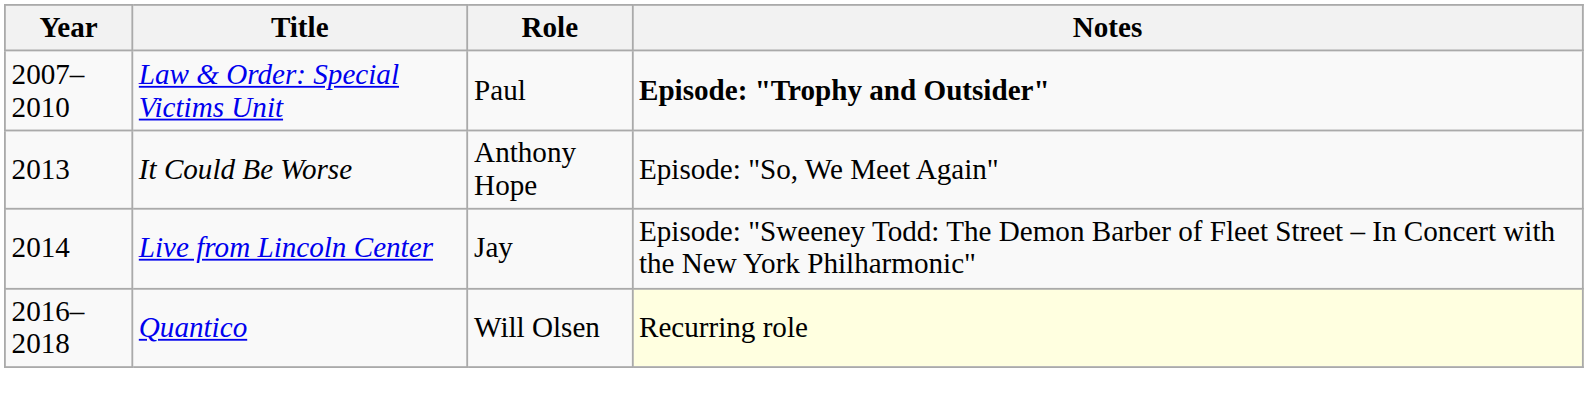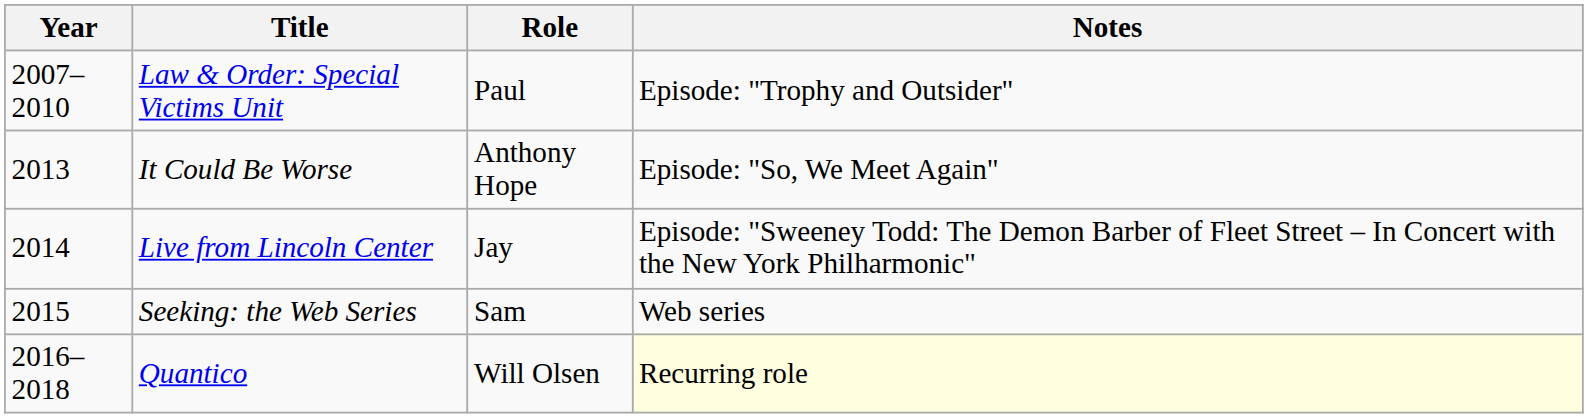 <table class="wikitable sortable">
 <tr>
 <th>Year</th>
 <th>Title</th>
 <th>Role</th>
 <th class="unsortable">Notes</th>
 </tr>
 <tr>
 <td>2007–2010</td>
 <td><em><a href='#'>Law & Order: Special Victims Unit</a></em></td>
 <td>Paul</td>
-<td><strong>Episode: "Trophy and Outsider"</strong></td>
+<td>Episode: "Trophy and Outsider"</td>
 </tr>
 <tr>
 <td>2013</td>
 <td><em>It Could Be Worse</em></td>
 <td>Anthony Hope</td>
 <td>Episode: "So, We Meet Again"</td>
 </tr>
 <tr>
 <td>2014</td>
 <td><em><a href='#'>Live from Lincoln Center</a></em></td>
 <td>Jay</td>
 <td>Episode: "Sweeney Todd: The Demon Barber of Fleet Street – In Concert with the New York Philharmonic"</td>
 </tr>
 <tr>
+<td>2015</td>
+<td><em>Seeking: the Web Series</em></td>
+<td>Sam</td>
+<td>Web series</td>
+</tr>
+<tr>
 <td>2016–2018</td>
 <td><em><a href='#'>Quantico</a></em></td>
 <td>Will Olsen</td>
 <td style="background: lightyellow;">Recurring role</td>
 </tr>
 </table>
